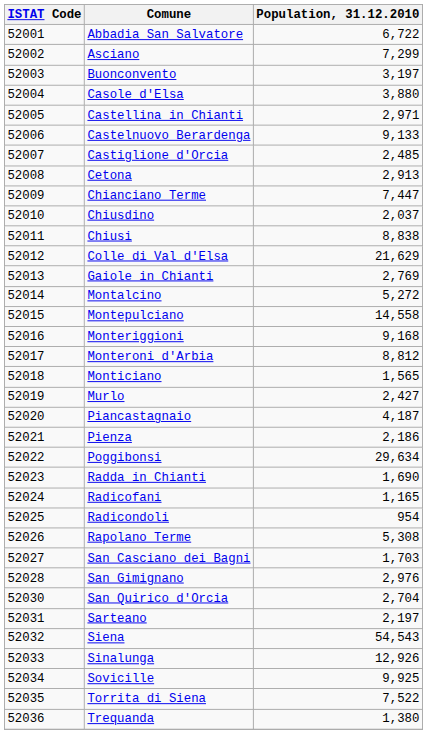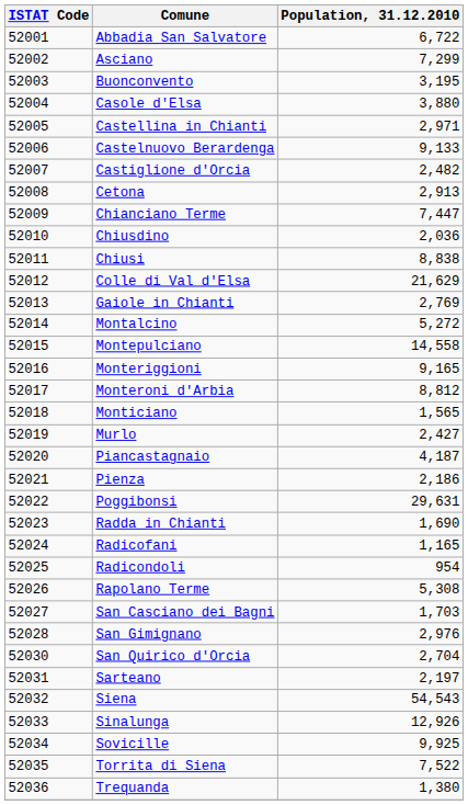 <table class="wikitable sortable">
 <tr>
 <th><a href='#'>ISTAT</a> Code</th>
 <th>Comune</th>
 <th>Population, 31.12.2010</th>
 </tr>
 <tr>
 <td>52001</td>
 <td><a href='#'>Abbadia San Salvatore</a></td>
 <td align="right">6,722</td>
 </tr>
 <tr>
 <td>52002</td>
 <td><a href='#'>Asciano</a></td>
 <td align="right">7,299</td>
 </tr>
 <tr>
 <td>52003</td>
 <td><a href='#'>Buonconvento</a></td>
-<td align="right">3,197</td>
+<td align="right">3,195</td>
 </tr>
 <tr>
 <td>52004</td>
 <td><a href='#'>Casole d'Elsa</a></td>
 <td align="right">3,880</td>
 </tr>
 <tr>
 <td>52005</td>
 <td><a href='#'>Castellina in Chianti</a></td>
 <td align="right">2,971</td>
 </tr>
 <tr>
 <td>52006</td>
 <td><a href='#'>Castelnuovo Berardenga</a></td>
 <td align="right">9,133</td>
 </tr>
 <tr>
 <td>52007</td>
 <td><a href='#'>Castiglione d'Orcia</a></td>
-<td align="right">2,485</td>
+<td align="right">2,482</td>
 </tr>
 <tr>
 <td>52008</td>
 <td><a href='#'>Cetona</a></td>
 <td align="right">2,913</td>
 </tr>
 <tr>
 <td>52009</td>
 <td><a href='#'>Chianciano Terme</a></td>
 <td align="right">7,447</td>
 </tr>
 <tr>
 <td>52010</td>
 <td><a href='#'>Chiusdino</a></td>
-<td align="right">2,037</td>
+<td align="right">2,036</td>
 </tr>
 <tr>
 <td>52011</td>
 <td><a href='#'>Chiusi</a></td>
 <td align="right">8,838</td>
 </tr>
 <tr>
 <td>52012</td>
 <td><a href='#'>Colle di Val d'Elsa</a></td>
 <td align="right">21,629</td>
 </tr>
 <tr>
 <td>52013</td>
 <td><a href='#'>Gaiole in Chianti</a></td>
 <td align="right">2,769</td>
 </tr>
 <tr>
 <td>52014</td>
 <td><a href='#'>Montalcino</a></td>
 <td align="right">5,272</td>
 </tr>
 <tr>
 <td>52015</td>
 <td><a href='#'>Montepulciano</a></td>
 <td align="right">14,558</td>
 </tr>
 <tr>
 <td>52016</td>
 <td><a href='#'>Monteriggioni</a></td>
-<td align="right">9,168</td>
+<td align="right">9,165</td>
 </tr>
 <tr>
 <td>52017</td>
 <td><a href='#'>Monteroni d'Arbia</a></td>
 <td align="right">8,812</td>
 </tr>
 <tr>
 <td>52018</td>
 <td><a href='#'>Monticiano</a></td>
 <td align="right">1,565</td>
 </tr>
 <tr>
 <td>52019</td>
 <td><a href='#'>Murlo</a></td>
 <td align="right">2,427</td>
 </tr>
 <tr>
 <td>52020</td>
 <td><a href='#'>Piancastagnaio</a></td>
 <td align="right">4,187</td>
 </tr>
 <tr>
 <td>52021</td>
 <td><a href='#'>Pienza</a></td>
 <td align="right">2,186</td>
 </tr>
 <tr>
 <td>52022</td>
 <td><a href='#'>Poggibonsi</a></td>
-<td align="right">29,634</td>
+<td align="right">29,631</td>
 </tr>
 <tr>
 <td>52023</td>
 <td><a href='#'>Radda in Chianti</a></td>
 <td align="right">1,690</td>
 </tr>
 <tr>
 <td>52024</td>
 <td><a href='#'>Radicofani</a></td>
 <td align="right">1,165</td>
 </tr>
 <tr>
 <td>52025</td>
 <td><a href='#'>Radicondoli</a></td>
 <td align="right">954</td>
 </tr>
 <tr>
 <td>52026</td>
 <td><a href='#'>Rapolano Terme</a></td>
 <td align="right">5,308</td>
 </tr>
 <tr>
 <td>52027</td>
 <td><a href='#'>San Casciano dei Bagni</a></td>
 <td align="right">1,703</td>
 </tr>
 <tr>
 <td>52028</td>
 <td><a href='#'>San Gimignano</a></td>
 <td align="right">2,976</td>
 </tr>
 <tr>
 <td>52030</td>
 <td><a href='#'>San Quirico d'Orcia</a></td>
 <td align="right">2,704</td>
 </tr>
 <tr>
 <td>52031</td>
 <td><a href='#'>Sarteano</a></td>
 <td align="right">2,197</td>
 </tr>
 <tr>
 <td>52032</td>
 <td><a href='#'>Siena</a></td>
 <td align="right">54,543</td>
 </tr>
 <tr>
 <td>52033</td>
 <td><a href='#'>Sinalunga</a></td>
 <td align="right">12,926</td>
 </tr>
 <tr>
 <td>52034</td>
 <td><a href='#'>Sovicille</a></td>
 <td align="right">9,925</td>
 </tr>
 <tr>
 <td>52035</td>
 <td><a href='#'>Torrita di Siena</a></td>
 <td align="right">7,522</td>
 </tr>
 <tr>
 <td>52036</td>
 <td><a href='#'>Trequanda</a></td>
 <td align="right">1,380</td>
 </tr>
 <tr>
 </tr>
 </table>
